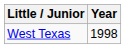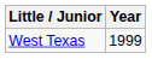 <table class="wikitable">
 <tr>
 <th>Little / Junior</th>
 <th>Year</th>
 </tr>
 <tr>
 <td> <a href='#'>West Texas</a></td>
-<td>1998</td>
+<td>1999</td>
 </tr>
 </table>
